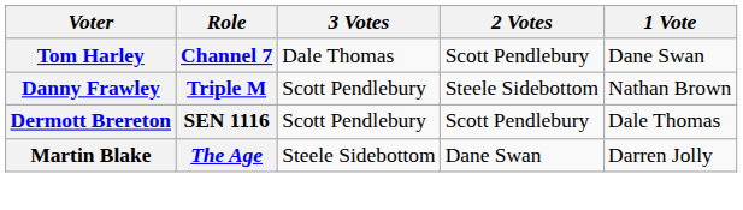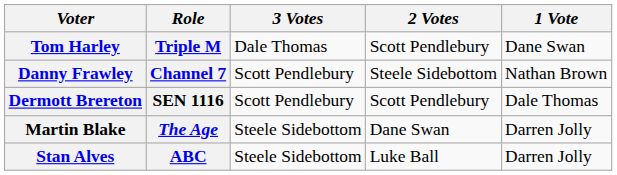 <table class="wikitable">
 <tr>
 <th><em>Voter</em></th>
 <th><em>Role</em></th>
 <th><em>3 Votes</em></th>
 <th><em>2 Votes</em></th>
 <th><em>1 Vote</em></th>
 </tr>
 <tr>
 <th><a href='#'>Tom Harley</a></th>
-<th><a href='#'>Channel 7</a></th>
+<th><a href='#'>Triple M</a></th>
 <td>Dale Thomas</td>
 <td>Scott Pendlebury</td>
 <td>Dane Swan</td>
 </tr>
 <tr>
 <th><a href='#'>Danny Frawley</a></th>
-<th><a href='#'>Triple M</a></th>
+<th><a href='#'>Channel 7</a></th>
 <td>Scott Pendlebury</td>
 <td>Steele Sidebottom</td>
 <td>Nathan Brown</td>
 </tr>
 <tr>
 <th [Dermott Brereton><a href='#'>Dermott Brereton</a></th>
 <th>SEN 1116</th>
 <td>Scott Pendlebury</td>
 <td>Scott Pendlebury</td>
 <td>Dale Thomas</td>
 </tr>
 <tr>
 <th>Martin Blake</th>
 <th><em><a href='#'>The Age</a></em></th>
 <td>Steele Sidebottom</td>
 <td>Dane Swan</td>
 <td>Darren Jolly</td>
 </tr>
+<tr>
+<th><a href='#'>Stan Alves</a></th>
+<th><a href='#'>ABC</a></th>
+<td>Steele Sidebottom</td>
+<td>Luke Ball</td>
+<td>Darren Jolly</td>
+</tr>
 </table>
